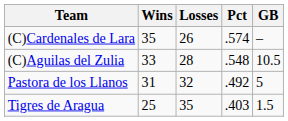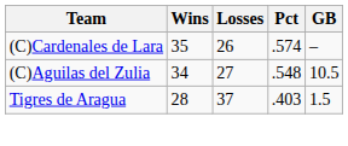 <table class="wikitable">
 <tr>
 <th>Team</th>
 <th>Wins</th>
 <th>Losses</th>
 <th>Pct</th>
 <th>GB</th>
 </tr>
 <tr>
 <td>(C)<a href='#'>Cardenales de Lara</a></td>
 <td>35</td>
 <td>26</td>
 <td>.574</td>
 <td>–</td>
 </tr>
 <tr>
 <td>(C)<a href='#'>Aguilas del Zulia</a></td>
-<td>33</td>
-<td>28</td>
+<td>34</td>
+<td>27</td>
 <td>.548</td>
 <td>10.5</td>
 </tr>
 <tr>
-<td><a href='#'>Pastora de los Llanos</a></td>
-<td>31</td>
-<td>32</td>
-<td>.492</td>
-<td>5</td>
-</tr>
-<tr>
 <td><a href='#'>Tigres de Aragua</a></td>
-<td>25</td>
-<td>35</td>
+<td>28</td>
+<td>37</td>
 <td>.403</td>
 <td>1.5</td>
 </tr>
 </table>
